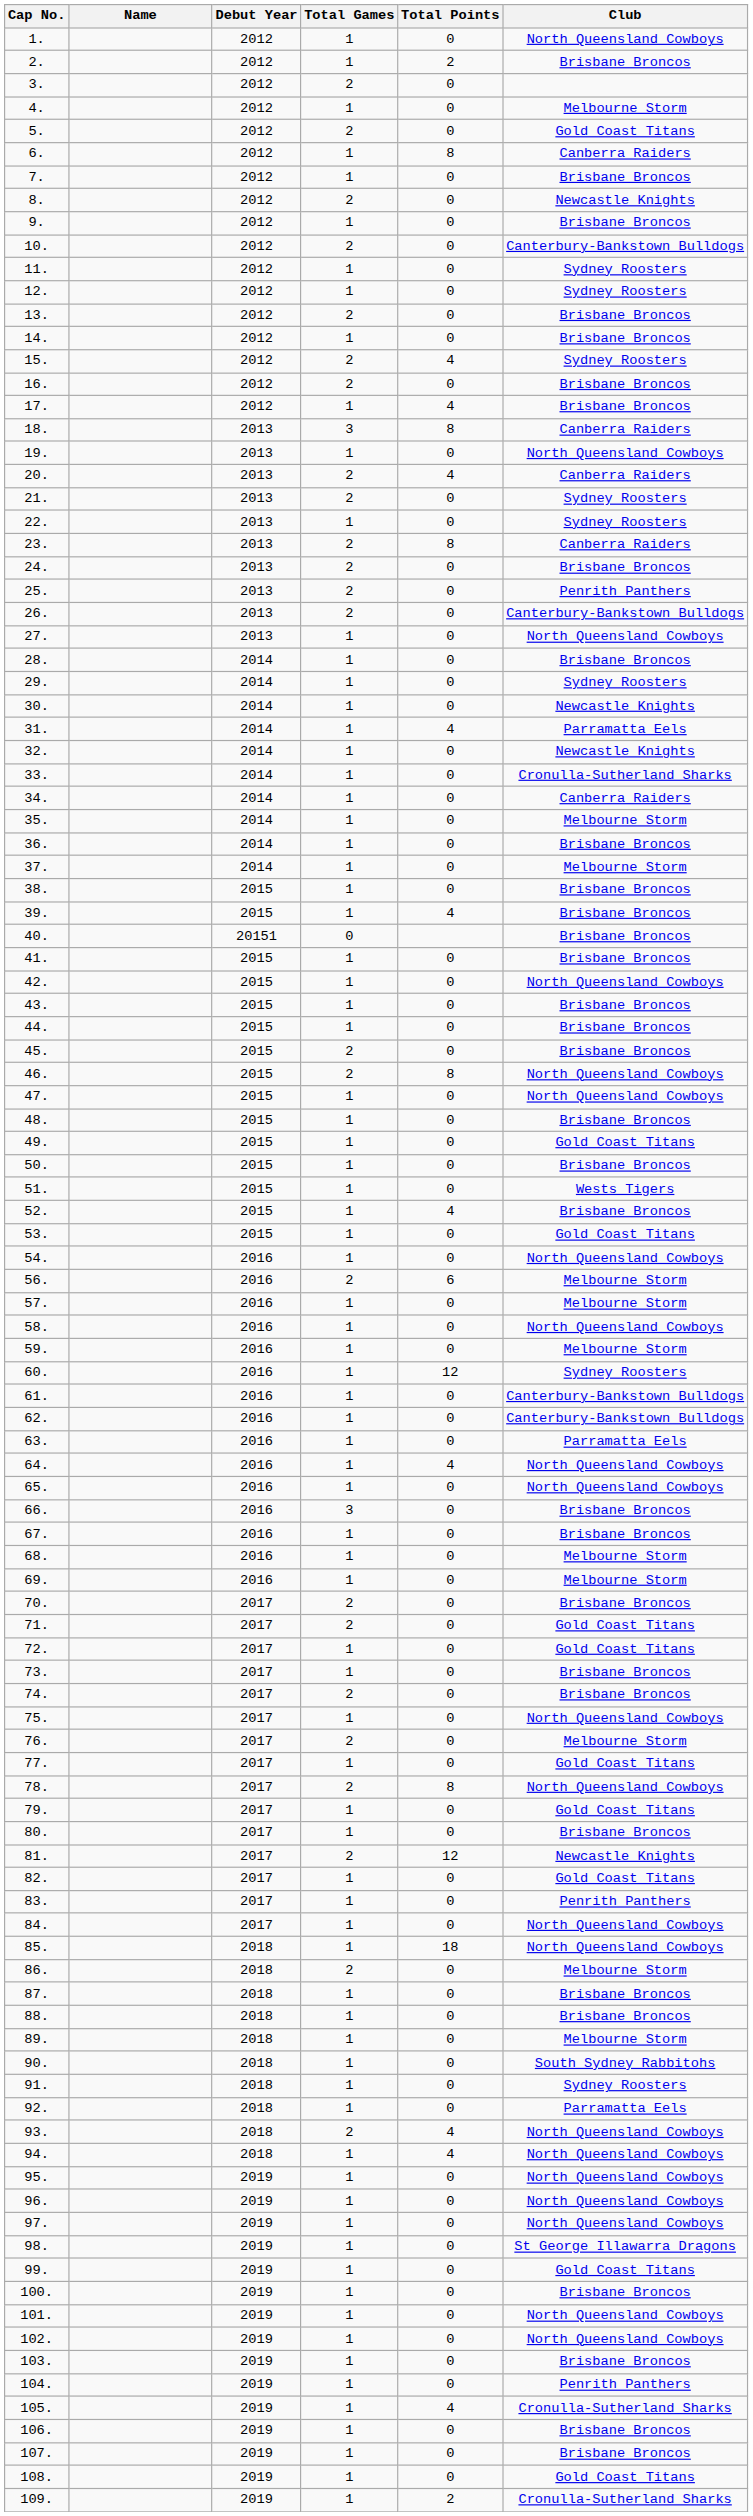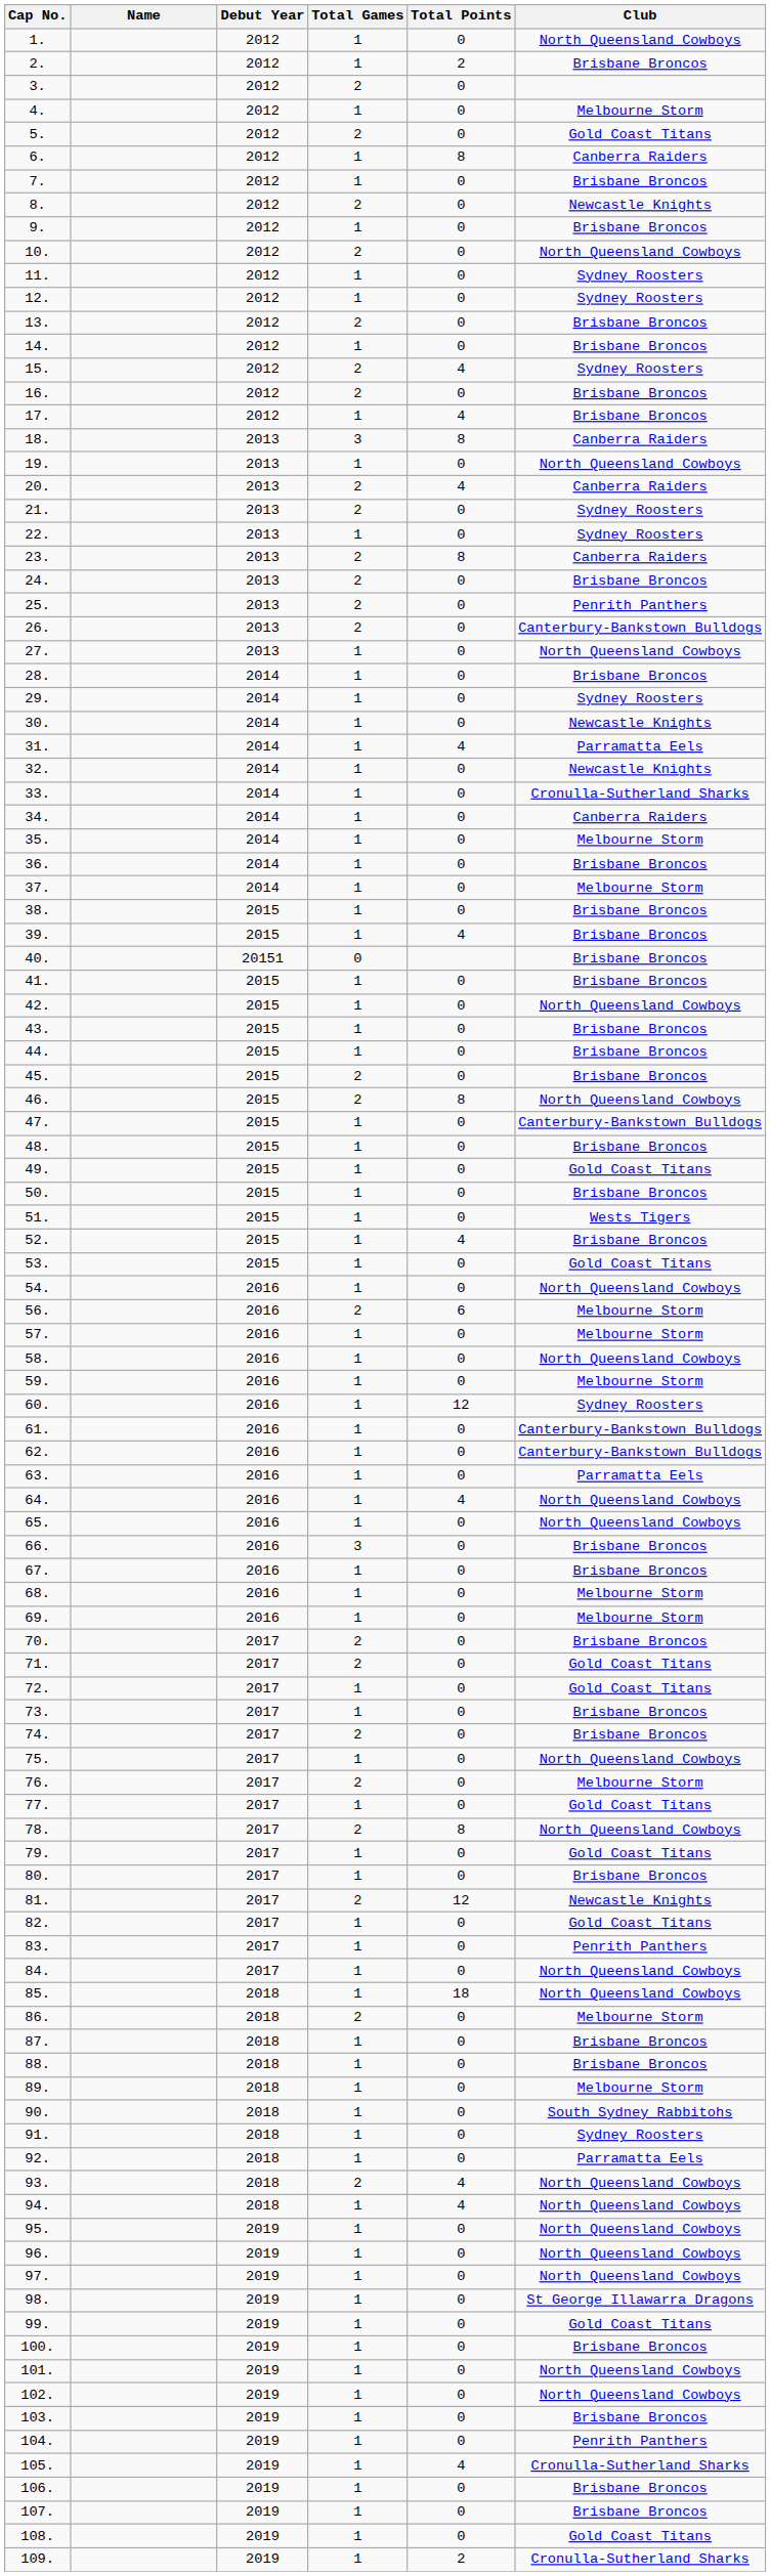 <table class="wikitable sortable" style="text-align: center; font-size:90%">
 <tr>
 <th>Cap No.</th>
 <th style="width:10em">Name</th>
 <th>Debut Year</th>
 <th>Total Games</th>
 <th>Total Points</th>
 <th>Club</th>
 </tr>
 <tr>
 <td>1.</td>
 <td></td>
 <td>2012</td>
 <td>1</td>
 <td>0</td>
 <td><a href='#'>North Queensland Cowboys</a></td>
 </tr>
 <tr>
 <td>2.</td>
 <td></td>
 <td>2012</td>
 <td>1</td>
 <td>2</td>
 <td><a href='#'>Brisbane Broncos</a></td>
 </tr>
 <tr>
 <td>3.</td>
 <td></td>
 <td>2012</td>
 <td>2</td>
 <td>0</td>
 <td></td>
 </tr>
 <tr>
 <td>4.</td>
 <td></td>
 <td>2012</td>
 <td>1</td>
 <td>0</td>
 <td><a href='#'>Melbourne Storm</a></td>
 </tr>
 <tr>
 <td>5.</td>
 <td></td>
 <td>2012</td>
 <td>2</td>
 <td>0</td>
 <td><a href='#'>Gold Coast Titans</a></td>
 </tr>
 <tr>
 <td>6.</td>
 <td></td>
 <td>2012</td>
 <td>1</td>
 <td>8</td>
 <td><a href='#'>Canberra Raiders</a></td>
 </tr>
 <tr>
 <td>7.</td>
 <td></td>
 <td>2012</td>
 <td>1</td>
 <td>0</td>
 <td><a href='#'>Brisbane Broncos</a></td>
 </tr>
 <tr>
 <td>8.</td>
 <td></td>
 <td>2012</td>
 <td>2</td>
 <td>0</td>
 <td><a href='#'>Newcastle Knights</a></td>
 </tr>
 <tr>
 <td>9.</td>
 <td></td>
 <td>2012</td>
 <td>1</td>
 <td>0</td>
 <td><a href='#'>Brisbane Broncos</a></td>
 </tr>
 <tr>
 <td>10.</td>
 <td></td>
 <td>2012</td>
 <td>2</td>
 <td>0</td>
-<td><a href='#'>Canterbury-Bankstown Bulldogs</a></td>
+<td><a href='#'>North Queensland Cowboys</a></td>
 </tr>
 <tr>
 <td>11.</td>
 <td></td>
 <td>2012</td>
 <td>1</td>
 <td>0</td>
 <td><a href='#'>Sydney Roosters</a></td>
 </tr>
 <tr>
 <td>12.</td>
 <td></td>
 <td>2012</td>
 <td>1</td>
 <td>0</td>
 <td><a href='#'>Sydney Roosters</a></td>
 </tr>
 <tr>
 <td>13.</td>
 <td></td>
 <td>2012</td>
 <td>2</td>
 <td>0</td>
 <td><a href='#'>Brisbane Broncos</a></td>
 </tr>
 <tr>
 <td>14.</td>
 <td></td>
 <td>2012</td>
 <td>1</td>
 <td>0</td>
 <td><a href='#'>Brisbane Broncos</a></td>
 </tr>
 <tr>
 <td>15.</td>
 <td></td>
 <td>2012</td>
 <td>2</td>
 <td>4</td>
 <td><a href='#'>Sydney Roosters</a></td>
 </tr>
 <tr>
 <td>16.</td>
 <td></td>
 <td>2012</td>
 <td>2</td>
 <td>0</td>
 <td><a href='#'>Brisbane Broncos</a></td>
 </tr>
 <tr>
 <td>17.</td>
 <td></td>
 <td>2012</td>
 <td>1</td>
 <td>4</td>
 <td><a href='#'>Brisbane Broncos</a></td>
 </tr>
 <tr>
 <td>18.</td>
 <td></td>
 <td>2013</td>
 <td>3</td>
 <td>8</td>
 <td><a href='#'>Canberra Raiders</a></td>
 </tr>
 <tr>
 <td>19.</td>
 <td></td>
 <td>2013</td>
 <td>1</td>
 <td>0</td>
 <td><a href='#'>North Queensland Cowboys</a></td>
 </tr>
 <tr>
 <td>20.</td>
 <td></td>
 <td>2013</td>
 <td>2</td>
 <td>4</td>
 <td><a href='#'>Canberra Raiders</a></td>
 </tr>
 <tr>
 <td>21.</td>
 <td></td>
 <td>2013</td>
 <td>2</td>
 <td>0</td>
 <td><a href='#'>Sydney Roosters</a></td>
 </tr>
 <tr>
 <td>22.</td>
 <td></td>
 <td>2013</td>
 <td>1</td>
 <td>0</td>
 <td><a href='#'>Sydney Roosters</a></td>
 </tr>
 <tr>
 <td>23.</td>
 <td></td>
 <td>2013</td>
 <td>2</td>
 <td>8</td>
 <td><a href='#'>Canberra Raiders</a></td>
 </tr>
 <tr>
 <td>24.</td>
 <td></td>
 <td>2013</td>
 <td>2</td>
 <td>0</td>
 <td><a href='#'>Brisbane Broncos</a></td>
 </tr>
 <tr>
 <td>25.</td>
 <td></td>
 <td>2013</td>
 <td>2</td>
 <td>0</td>
 <td><a href='#'>Penrith Panthers</a></td>
 </tr>
 <tr>
 <td>26.</td>
 <td></td>
 <td>2013</td>
 <td>2</td>
 <td>0</td>
 <td><a href='#'>Canterbury-Bankstown Bulldogs</a></td>
 </tr>
 <tr>
 <td>27.</td>
 <td></td>
 <td>2013</td>
 <td>1</td>
 <td>0</td>
 <td><a href='#'>North Queensland Cowboys</a></td>
 </tr>
 <tr>
 <td>28.</td>
 <td></td>
 <td>2014</td>
 <td>1</td>
 <td>0</td>
 <td><a href='#'>Brisbane Broncos</a></td>
 </tr>
 <tr>
 <td>29.</td>
 <td></td>
 <td>2014</td>
 <td>1</td>
 <td>0</td>
 <td><a href='#'>Sydney Roosters</a></td>
 </tr>
 <tr>
 <td>30.</td>
 <td></td>
 <td>2014</td>
 <td>1</td>
 <td>0</td>
 <td><a href='#'>Newcastle Knights</a></td>
 </tr>
 <tr>
 <td>31.</td>
 <td></td>
 <td>2014</td>
 <td>1</td>
 <td>4</td>
 <td><a href='#'>Parramatta Eels</a></td>
 </tr>
 <tr>
 <td>32.</td>
 <td></td>
 <td>2014</td>
 <td>1</td>
 <td>0</td>
 <td><a href='#'>Newcastle Knights</a></td>
 </tr>
 <tr>
 <td>33.</td>
 <td></td>
 <td>2014</td>
 <td>1</td>
 <td>0</td>
 <td><a href='#'>Cronulla-Sutherland Sharks</a></td>
 </tr>
 <tr>
 <td>34.</td>
 <td></td>
 <td>2014</td>
 <td>1</td>
 <td>0</td>
 <td><a href='#'>Canberra Raiders</a></td>
 </tr>
 <tr>
 <td>35.</td>
 <td></td>
 <td>2014</td>
 <td>1</td>
 <td>0</td>
 <td><a href='#'>Melbourne Storm</a></td>
 </tr>
 <tr>
 <td>36.</td>
 <td></td>
 <td>2014</td>
 <td>1</td>
 <td>0</td>
 <td><a href='#'>Brisbane Broncos</a></td>
 </tr>
 <tr>
 <td>37.</td>
 <td></td>
 <td>2014</td>
 <td>1</td>
 <td>0</td>
 <td><a href='#'>Melbourne Storm</a></td>
 </tr>
 <tr>
 <td>38.</td>
 <td></td>
 <td>2015</td>
 <td>1</td>
 <td>0</td>
 <td><a href='#'>Brisbane Broncos</a></td>
 </tr>
 <tr>
 <td>39.</td>
 <td></td>
 <td>2015</td>
 <td>1</td>
 <td>4</td>
 <td><a href='#'>Brisbane Broncos</a></td>
 </tr>
 <tr>
 <td>40.</td>
 <td></td>
 <td>20151</td>
 <td>0</td>
 <td></td>
 <td><a href='#'>Brisbane Broncos</a></td>
 </tr>
 <tr>
 <td>41.</td>
 <td></td>
 <td>2015</td>
 <td>1</td>
 <td>0</td>
 <td><a href='#'>Brisbane Broncos</a></td>
 </tr>
 <tr>
 <td>42.</td>
 <td></td>
 <td>2015</td>
 <td>1</td>
 <td>0</td>
 <td><a href='#'>North Queensland Cowboys</a></td>
 </tr>
 <tr>
 <td>43.</td>
 <td></td>
 <td>2015</td>
 <td>1</td>
 <td>0</td>
 <td><a href='#'>Brisbane Broncos</a></td>
 </tr>
 <tr>
 <td>44.</td>
 <td></td>
 <td>2015</td>
 <td>1</td>
 <td>0</td>
 <td><a href='#'>Brisbane Broncos</a></td>
 </tr>
 <tr>
 <td>45.</td>
 <td></td>
 <td>2015</td>
 <td>2</td>
 <td>0</td>
 <td><a href='#'>Brisbane Broncos</a></td>
 </tr>
 <tr>
 <td>46.</td>
 <td></td>
 <td>2015</td>
 <td>2</td>
 <td>8</td>
 <td><a href='#'>North Queensland Cowboys</a></td>
 </tr>
 <tr>
 <td>47.</td>
 <td></td>
 <td>2015</td>
 <td>1</td>
 <td>0</td>
-<td><a href='#'>North Queensland Cowboys</a></td>
+<td><a href='#'>Canterbury-Bankstown Bulldogs</a></td>
 </tr>
 <tr>
 <td>48.</td>
 <td></td>
 <td>2015</td>
 <td>1</td>
 <td>0</td>
 <td><a href='#'>Brisbane Broncos</a></td>
 </tr>
 <tr>
 <td>49.</td>
 <td></td>
 <td>2015</td>
 <td>1</td>
 <td>0</td>
 <td><a href='#'>Gold Coast Titans</a></td>
 </tr>
 <tr>
 <td>50.</td>
 <td></td>
 <td>2015</td>
 <td>1</td>
 <td>0</td>
 <td><a href='#'>Brisbane Broncos</a></td>
 </tr>
 <tr>
 <td>51.</td>
 <td></td>
 <td>2015</td>
 <td>1</td>
 <td>0</td>
 <td><a href='#'>Wests Tigers</a></td>
 </tr>
 <tr>
 <td>52.</td>
 <td></td>
 <td>2015</td>
 <td>1</td>
 <td>4</td>
 <td><a href='#'>Brisbane Broncos</a></td>
 </tr>
 <tr>
 <td>53.</td>
 <td></td>
 <td>2015</td>
 <td>1</td>
 <td>0</td>
 <td><a href='#'>Gold Coast Titans</a></td>
 </tr>
 <tr>
 <td>54.</td>
 <td></td>
 <td>2016</td>
 <td>1</td>
 <td>0</td>
 <td><a href='#'>North Queensland Cowboys</a></td>
 </tr>
 <tr>
 <td>56.</td>
 <td></td>
 <td>2016</td>
 <td>2</td>
 <td>6</td>
 <td><a href='#'>Melbourne Storm</a></td>
 </tr>
 <tr>
 <td>57.</td>
 <td></td>
 <td>2016</td>
 <td>1</td>
 <td>0</td>
 <td><a href='#'>Melbourne Storm</a></td>
 </tr>
 <tr>
 <td>58.</td>
 <td></td>
 <td>2016</td>
 <td>1</td>
 <td>0</td>
 <td><a href='#'>North Queensland Cowboys</a></td>
 </tr>
 <tr>
 <td>59.</td>
 <td></td>
 <td>2016</td>
 <td>1</td>
 <td>0</td>
 <td><a href='#'>Melbourne Storm</a></td>
 </tr>
 <tr>
 <td>60.</td>
 <td></td>
 <td>2016</td>
 <td>1</td>
 <td>12</td>
 <td><a href='#'>Sydney Roosters</a></td>
 </tr>
 <tr>
 <td>61.</td>
 <td></td>
 <td>2016</td>
 <td>1</td>
 <td>0</td>
 <td><a href='#'>Canterbury-Bankstown Bulldogs</a></td>
 </tr>
 <tr>
 <td>62.</td>
 <td></td>
 <td>2016</td>
 <td>1</td>
 <td>0</td>
 <td><a href='#'>Canterbury-Bankstown Bulldogs</a></td>
 </tr>
 <tr>
 <td>63.</td>
 <td></td>
 <td>2016</td>
 <td>1</td>
 <td>0</td>
 <td><a href='#'>Parramatta Eels</a></td>
 </tr>
 <tr>
 <td>64.</td>
 <td></td>
 <td>2016</td>
 <td>1</td>
 <td>4</td>
 <td><a href='#'>North Queensland Cowboys</a></td>
 </tr>
 <tr>
 <td>65.</td>
 <td></td>
 <td>2016</td>
 <td>1</td>
 <td>0</td>
 <td><a href='#'>North Queensland Cowboys</a></td>
 </tr>
 <tr>
 <td>66.</td>
 <td></td>
 <td>2016</td>
 <td>3</td>
 <td>0</td>
 <td><a href='#'>Brisbane Broncos</a></td>
 </tr>
 <tr>
 <td>67.</td>
 <td></td>
 <td>2016</td>
 <td>1</td>
 <td>0</td>
 <td><a href='#'>Brisbane Broncos</a></td>
 </tr>
 <tr>
 <td>68.</td>
 <td></td>
 <td>2016</td>
 <td>1</td>
 <td>0</td>
 <td><a href='#'>Melbourne Storm</a></td>
 </tr>
 <tr>
 <td>69.</td>
 <td></td>
 <td>2016</td>
 <td>1</td>
 <td>0</td>
 <td><a href='#'>Melbourne Storm</a></td>
 </tr>
 <tr>
 <td>70.</td>
 <td></td>
 <td>2017</td>
 <td>2</td>
 <td>0</td>
 <td><a href='#'>Brisbane Broncos</a></td>
 </tr>
 <tr>
 <td>71.</td>
 <td></td>
 <td>2017</td>
 <td>2</td>
 <td>0</td>
 <td><a href='#'>Gold Coast Titans</a></td>
 </tr>
 <tr>
 <td>72.</td>
 <td></td>
 <td>2017</td>
 <td>1</td>
 <td>0</td>
 <td><a href='#'>Gold Coast Titans</a></td>
 </tr>
 <tr>
 <td>73.</td>
 <td></td>
 <td>2017</td>
 <td>1</td>
 <td>0</td>
 <td><a href='#'>Brisbane Broncos</a></td>
 </tr>
 <tr>
 <td>74.</td>
 <td></td>
 <td>2017</td>
 <td>2</td>
 <td>0</td>
 <td><a href='#'>Brisbane Broncos</a></td>
 </tr>
 <tr>
 <td>75.</td>
 <td></td>
 <td>2017</td>
 <td>1</td>
 <td>0</td>
 <td><a href='#'>North Queensland Cowboys</a></td>
 </tr>
 <tr>
 <td>76.</td>
 <td></td>
 <td>2017</td>
 <td>2</td>
 <td>0</td>
 <td><a href='#'>Melbourne Storm</a></td>
 </tr>
 <tr>
 <td>77.</td>
 <td></td>
 <td>2017</td>
 <td>1</td>
 <td>0</td>
 <td><a href='#'>Gold Coast Titans</a></td>
 </tr>
 <tr>
 <td>78.</td>
 <td></td>
 <td>2017</td>
 <td>2</td>
 <td>8</td>
 <td><a href='#'>North Queensland Cowboys</a></td>
 </tr>
 <tr>
 <td>79.</td>
 <td></td>
 <td>2017</td>
 <td>1</td>
 <td>0</td>
 <td><a href='#'>Gold Coast Titans</a></td>
 </tr>
 <tr>
 <td>80.</td>
 <td></td>
 <td>2017</td>
 <td>1</td>
 <td>0</td>
 <td><a href='#'>Brisbane Broncos</a></td>
 </tr>
 <tr>
 <td>81.</td>
 <td></td>
 <td>2017</td>
 <td>2</td>
 <td>12</td>
 <td><a href='#'>Newcastle Knights</a></td>
 </tr>
 <tr>
 <td>82.</td>
 <td></td>
 <td>2017</td>
 <td>1</td>
 <td>0</td>
 <td><a href='#'>Gold Coast Titans</a></td>
 </tr>
 <tr>
 <td>83.</td>
 <td></td>
 <td>2017</td>
 <td>1</td>
 <td>0</td>
 <td><a href='#'>Penrith Panthers</a></td>
 </tr>
 <tr>
 <td>84.</td>
 <td></td>
 <td>2017</td>
 <td>1</td>
 <td>0</td>
 <td><a href='#'>North Queensland Cowboys</a></td>
 </tr>
 <tr>
 <td>85.</td>
 <td></td>
 <td>2018</td>
 <td>1</td>
 <td>18</td>
 <td><a href='#'>North Queensland Cowboys</a></td>
 </tr>
 <tr>
 <td>86.</td>
 <td></td>
 <td>2018</td>
 <td>2</td>
 <td>0</td>
 <td><a href='#'>Melbourne Storm</a></td>
 </tr>
 <tr>
 <td>87.</td>
 <td></td>
 <td>2018</td>
 <td>1</td>
 <td>0</td>
 <td><a href='#'>Brisbane Broncos</a></td>
 </tr>
 <tr>
 <td>88.</td>
 <td></td>
 <td>2018</td>
 <td>1</td>
 <td>0</td>
 <td><a href='#'>Brisbane Broncos</a></td>
 </tr>
 <tr>
 <td>89.</td>
 <td></td>
 <td>2018</td>
 <td>1</td>
 <td>0</td>
 <td><a href='#'>Melbourne Storm</a></td>
 </tr>
 <tr>
 <td>90.</td>
 <td></td>
 <td>2018</td>
 <td>1</td>
 <td>0</td>
 <td><a href='#'>South Sydney Rabbitohs</a></td>
 </tr>
 <tr>
 <td>91.</td>
 <td></td>
 <td>2018</td>
 <td>1</td>
 <td>0</td>
 <td><a href='#'>Sydney Roosters</a></td>
 </tr>
 <tr>
 <td>92.</td>
 <td></td>
 <td>2018</td>
 <td>1</td>
 <td>0</td>
 <td><a href='#'>Parramatta Eels</a></td>
 </tr>
 <tr>
 <td>93.</td>
 <td></td>
 <td>2018</td>
 <td>2</td>
 <td>4</td>
 <td><a href='#'>North Queensland Cowboys</a></td>
 </tr>
 <tr>
 <td>94.</td>
 <td></td>
 <td>2018</td>
 <td>1</td>
 <td>4</td>
 <td><a href='#'>North Queensland Cowboys</a></td>
 </tr>
 <tr>
 <td>95.</td>
 <td></td>
 <td>2019</td>
 <td>1</td>
 <td>0</td>
 <td><a href='#'>North Queensland Cowboys</a></td>
 </tr>
 <tr>
 <td>96.</td>
 <td></td>
 <td>2019</td>
 <td>1</td>
 <td>0</td>
 <td><a href='#'>North Queensland Cowboys</a></td>
 </tr>
 <tr>
 <td>97.</td>
 <td></td>
 <td>2019</td>
 <td>1</td>
 <td>0</td>
 <td><a href='#'>North Queensland Cowboys</a></td>
 </tr>
 <tr>
 <td>98.</td>
 <td></td>
 <td>2019</td>
 <td>1</td>
 <td>0</td>
 <td><a href='#'>St George Illawarra Dragons</a></td>
 </tr>
 <tr>
 <td>99.</td>
 <td></td>
 <td>2019</td>
 <td>1</td>
 <td>0</td>
 <td><a href='#'>Gold Coast Titans</a></td>
 </tr>
 <tr>
 <td>100.</td>
 <td></td>
 <td>2019</td>
 <td>1</td>
 <td>0</td>
 <td><a href='#'>Brisbane Broncos</a></td>
 </tr>
 <tr>
 <td>101.</td>
 <td></td>
 <td>2019</td>
 <td>1</td>
 <td>0</td>
 <td><a href='#'>North Queensland Cowboys</a></td>
 </tr>
 <tr>
 <td>102.</td>
 <td></td>
 <td>2019</td>
 <td>1</td>
 <td>0</td>
 <td><a href='#'>North Queensland Cowboys</a></td>
 </tr>
 <tr>
 <td>103.</td>
 <td></td>
 <td>2019</td>
 <td>1</td>
 <td>0</td>
 <td><a href='#'>Brisbane Broncos</a></td>
 </tr>
 <tr>
 <td>104.</td>
 <td></td>
 <td>2019</td>
 <td>1</td>
 <td>0</td>
 <td><a href='#'>Penrith Panthers</a></td>
 </tr>
 <tr>
 <td>105.</td>
 <td></td>
 <td>2019</td>
 <td>1</td>
 <td>4</td>
 <td><a href='#'>Cronulla-Sutherland Sharks</a></td>
 </tr>
 <tr>
 <td>106.</td>
 <td></td>
 <td>2019</td>
 <td>1</td>
 <td>0</td>
 <td><a href='#'>Brisbane Broncos</a></td>
 </tr>
 <tr>
 <td>107.</td>
 <td></td>
 <td>2019</td>
 <td>1</td>
 <td>0</td>
 <td><a href='#'>Brisbane Broncos</a></td>
 </tr>
 <tr>
 <td>108.</td>
 <td></td>
 <td>2019</td>
 <td>1</td>
 <td>0</td>
 <td><a href='#'>Gold Coast Titans</a></td>
 </tr>
 <tr>
 <td>109.</td>
 <td></td>
 <td>2019</td>
 <td>1</td>
 <td>2</td>
 <td><a href='#'>Cronulla-Sutherland Sharks</a></td>
 </tr>
 </table>
